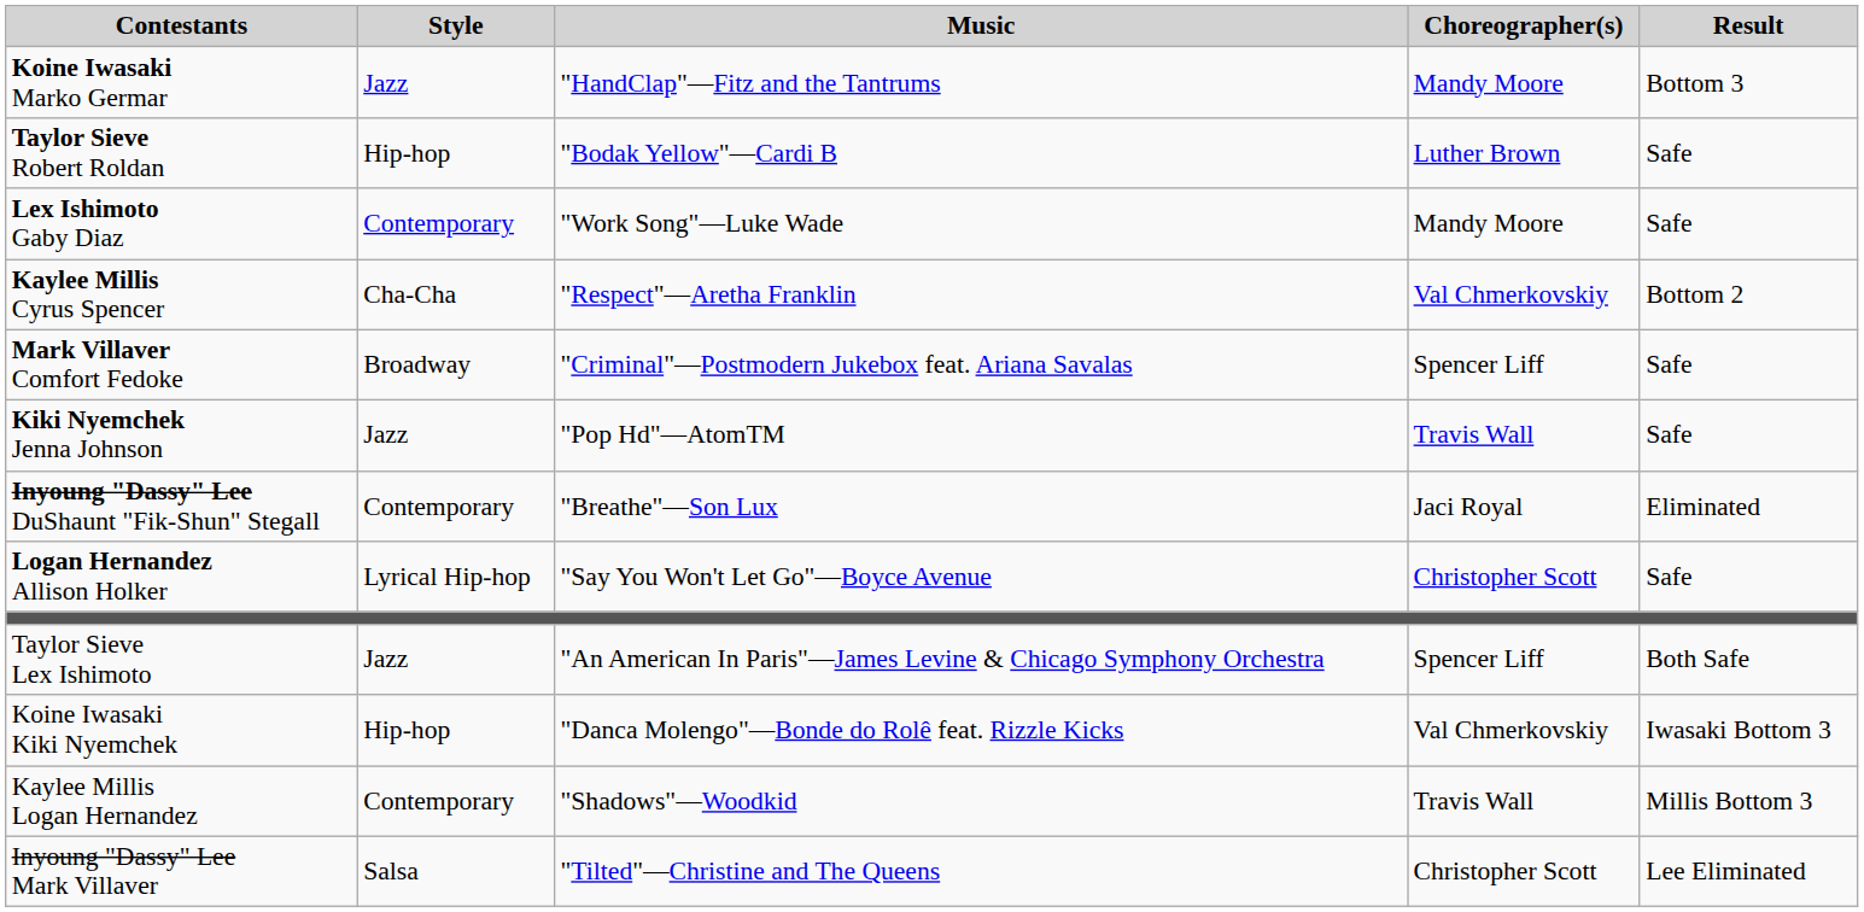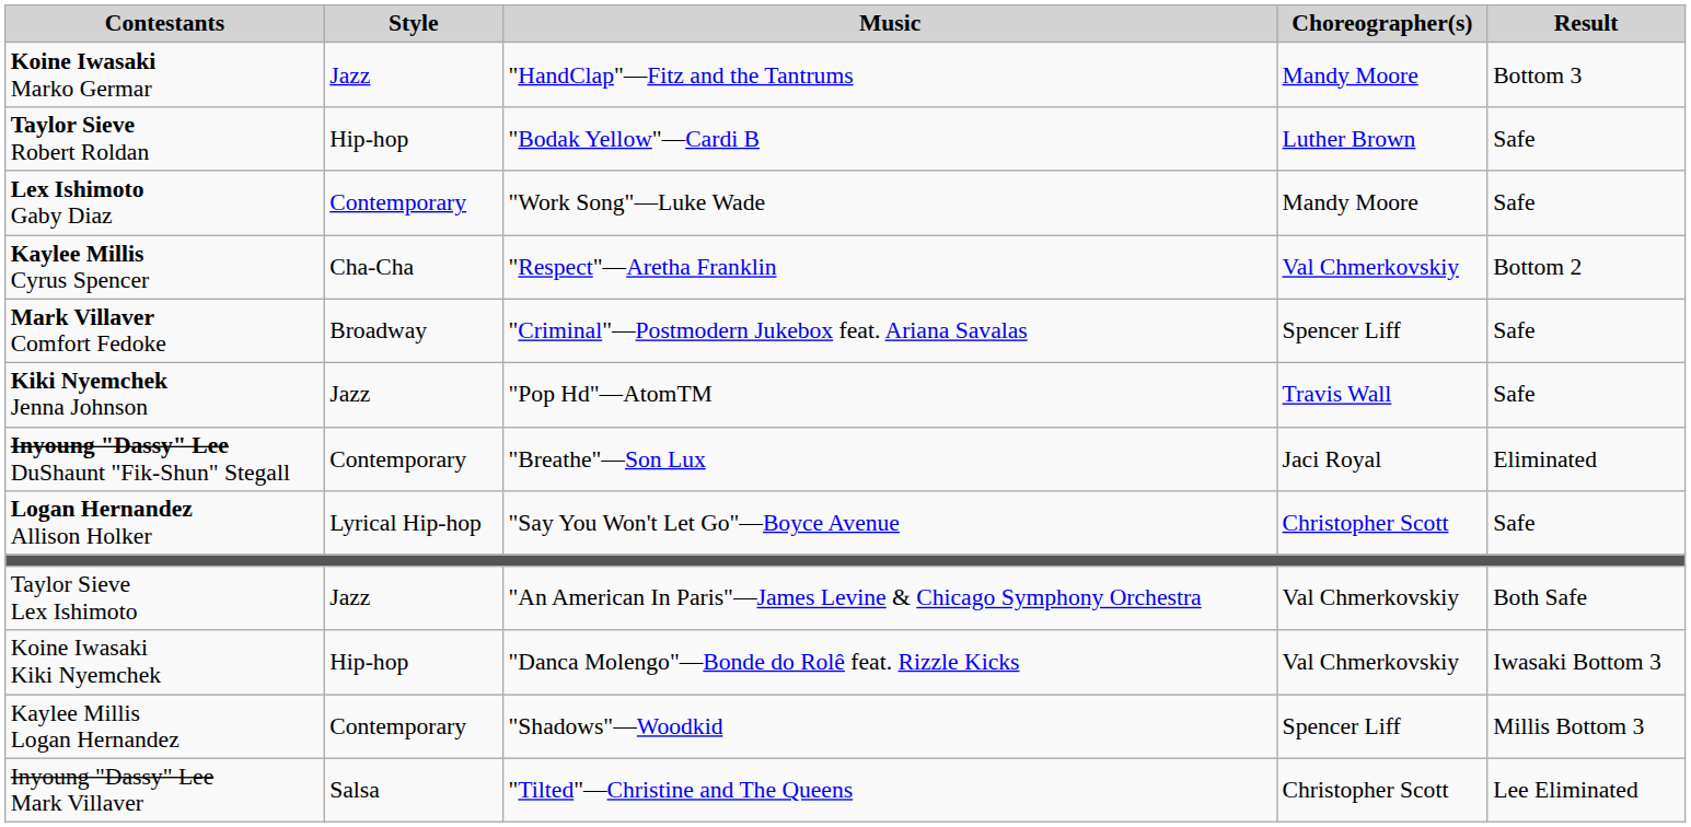 <table class="wikitable" style="width:90%;">
 <tr style="background:lightgrey; text-align:center;">
 <td><strong>Contestants</strong></td>
 <td><strong>Style</strong></td>
 <td><strong>Music</strong></td>
 <td><strong>Choreographer(s)</strong></td>
 <td><strong>Result</strong></td>
 </tr>
 <tr>
 <td><strong>Koine Iwasaki</strong><br>Marko Germar</td>
 <td><a href='#'>Jazz</a></td>
 <td>"<a href='#'>HandClap</a>"—<a href='#'>Fitz and the Tantrums</a></td>
 <td><a href='#'>Mandy Moore</a></td>
 <td>Bottom 3</td>
 </tr>
 <tr>
 <td><strong>Taylor Sieve</strong><br>Robert Roldan</td>
 <td>Hip-hop</td>
 <td>"<a href='#'>Bodak Yellow</a>"—<a href='#'>Cardi B</a></td>
 <td><a href='#'>Luther Brown</a></td>
 <td>Safe</td>
 </tr>
 <tr>
 <td><strong>Lex Ishimoto</strong><br>Gaby Diaz</td>
 <td><a href='#'>Contemporary</a></td>
 <td>"Work Song"—Luke Wade</td>
 <td>Mandy Moore</td>
 <td>Safe</td>
 </tr>
 <tr>
 <td><strong>Kaylee Millis</strong><br>Cyrus Spencer</td>
 <td>Cha-Cha</td>
 <td>"<a href='#'>Respect</a>"—<a href='#'>Aretha Franklin</a></td>
 <td><a href='#'>Val Chmerkovskiy</a></td>
 <td>Bottom 2</td>
 </tr>
 <tr>
 <td><strong>Mark Villaver</strong><br>Comfort Fedoke</td>
 <td>Broadway</td>
 <td>"<a href='#'>Criminal</a>"—<a href='#'>Postmodern Jukebox</a> feat. <a href='#'>Ariana Savalas</a></td>
 <td>Spencer Liff</td>
 <td>Safe</td>
 </tr>
 <tr>
 <td><strong>Kiki Nyemchek</strong><br>Jenna Johnson</td>
 <td>Jazz</td>
 <td>"Pop Hd"—AtomTM</td>
 <td><a href='#'>Travis Wall</a></td>
 <td>Safe</td>
 </tr>
 <tr>
 <td><strong><s>Inyoung "Dassy" Lee</s></strong><br>DuShaunt "Fik-Shun" Stegall</td>
 <td>Contemporary</td>
 <td>"Breathe"—<a href='#'>Son Lux</a></td>
 <td>Jaci Royal</td>
 <td>Eliminated</td>
 </tr>
 <tr>
 <td><strong>Logan Hernandez</strong><br>Allison Holker</td>
 <td>Lyrical Hip-hop</td>
 <td>"Say You Won't Let Go"—<a href='#'>Boyce Avenue</a></td>
 <td><a href='#'>Christopher Scott</a></td>
 <td>Safe</td>
 </tr>
 <tr>
 <td colspan="5" style="background:#555;"></td>
 </tr>
 <tr>
 <td>Taylor Sieve<br>Lex Ishimoto</td>
 <td>Jazz</td>
 <td>"An American In Paris"—<a href='#'>James Levine</a> & <a href='#'>Chicago Symphony Orchestra</a></td>
-<td>Spencer Liff</td>
+<td>Val Chmerkovskiy</td>
 <td>Both Safe</td>
 </tr>
 <tr>
 <td>Koine Iwasaki<br>Kiki Nyemchek</td>
 <td>Hip-hop</td>
 <td>"Danca Molengo"—<a href='#'>Bonde do Rolê</a> feat. <a href='#'>Rizzle Kicks</a></td>
 <td>Val Chmerkovskiy</td>
 <td>Iwasaki Bottom 3</td>
 </tr>
 <tr>
 <td>Kaylee Millis<br>Logan Hernandez</td>
 <td>Contemporary</td>
 <td>"Shadows"—<a href='#'>Woodkid</a></td>
-<td>Travis Wall</td>
+<td>Spencer Liff</td>
 <td>Millis Bottom 3</td>
 </tr>
 <tr>
 <td><s>Inyoung "Dassy" Lee</s><br>Mark Villaver</td>
 <td>Salsa</td>
 <td>"<a href='#'>Tilted</a>"—<a href='#'>Christine and The Queens</a></td>
 <td>Christopher Scott</td>
 <td>Lee Eliminated</td>
 </tr>
 </table>
